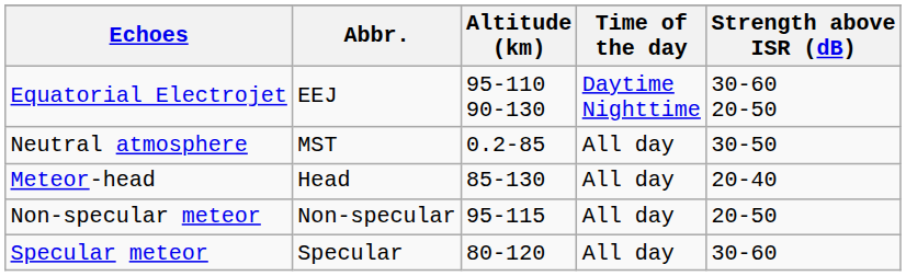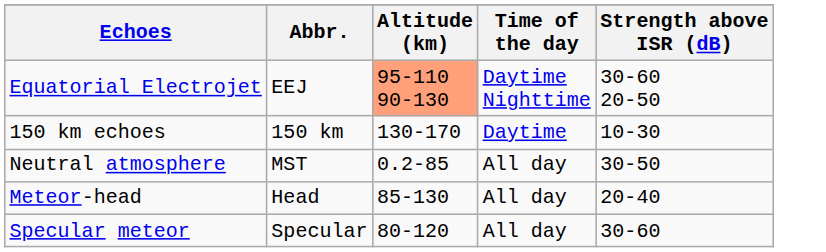 <table class="wikitable" border="1">
 <tr>
 </tr>
 <tr>
 <th><a href='#'>Echoes</a></th>
 <th>Abbr.</th>
 <th>Altitude <br> (km)</th>
 <th>Time of <br> the day</th>
 <th>Strength above <br> ISR (<a href='#'>dB</a>)</th>
 </tr>
 <tr>
 <td><a href='#'>Equatorial Electrojet</a></td>
 <td>EEJ</td>
-<td>95-110 <br> 90-130</td>
+<td style="background: lightsalmon;">95-110 <br> 90-130</td>
 <td><a href='#'>Daytime</a> <br> <a href='#'>Nighttime</a></td>
 <td>30-60 <br> 20-50</td>
+</tr>
+<tr>
+<td>150 km echoes</td>
+<td>150 km</td>
+<td>130-170</td>
+<td><a href='#'>Daytime</a></td>
+<td>10-30</td>
 </tr>
 <tr>
 <td>Neutral <a href='#'>atmosphere</a></td>
 <td>MST</td>
 <td>0.2-85</td>
 <td>All day</td>
 <td>30-50</td>
 </tr>
 <tr>
 <td><a href='#'>Meteor</a>-head</td>
 <td>Head</td>
 <td>85-130</td>
 <td>All day</td>
 <td>20-40</td>
 </tr>
 <tr>
-<td>Non-specular <a href='#'>meteor</a></td>
-<td>Non-specular</td>
-<td>95-115</td>
-<td>All day</td>
-<td>20-50</td>
-</tr>
-<tr>
 <td><a href='#'>Specular</a> <a href='#'>meteor</a></td>
 <td>Specular</td>
 <td>80-120</td>
 <td>All day</td>
 <td>30-60</td>
 </tr>
 </table>
